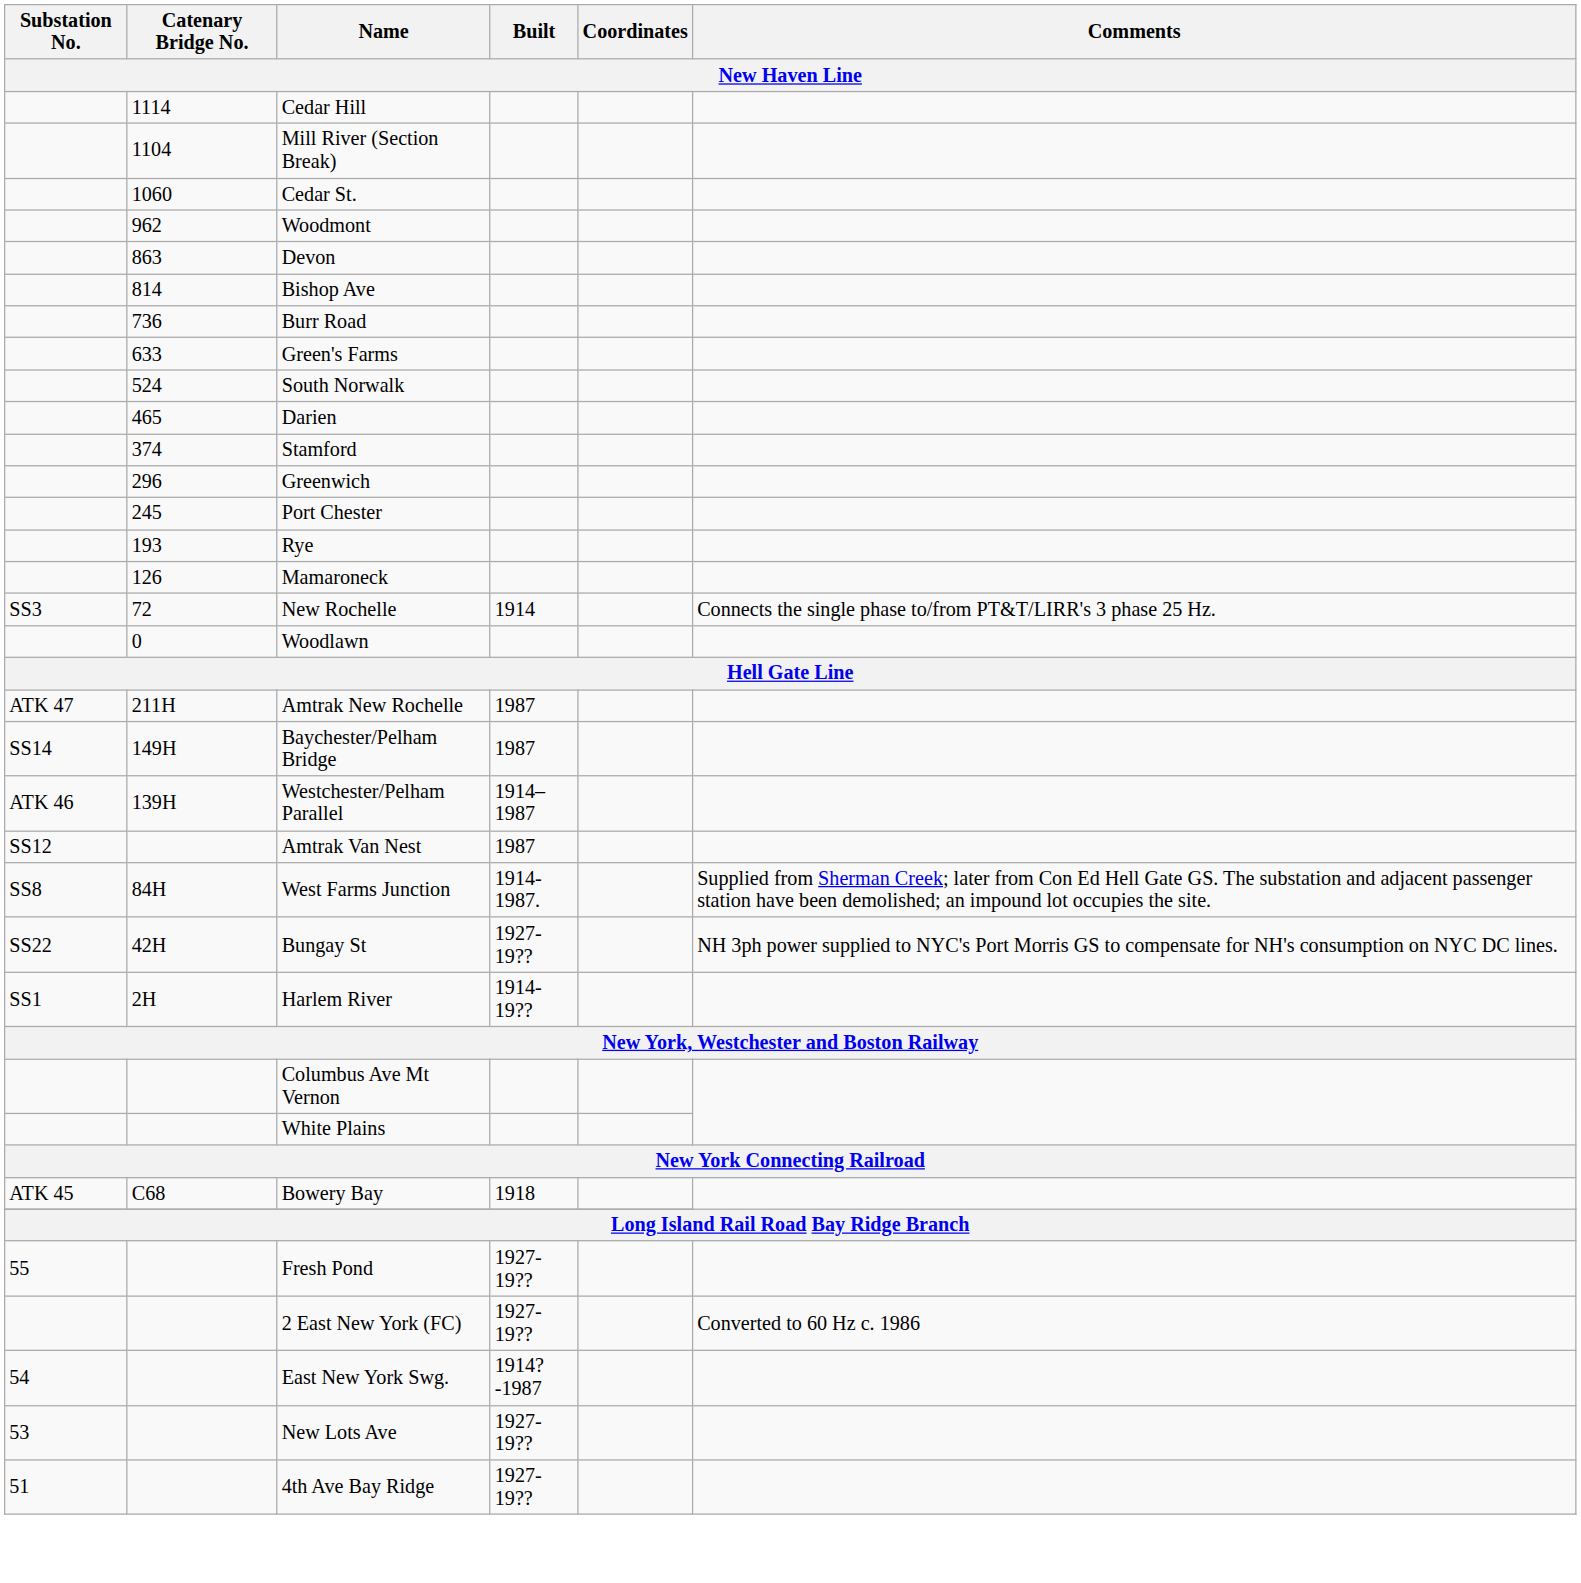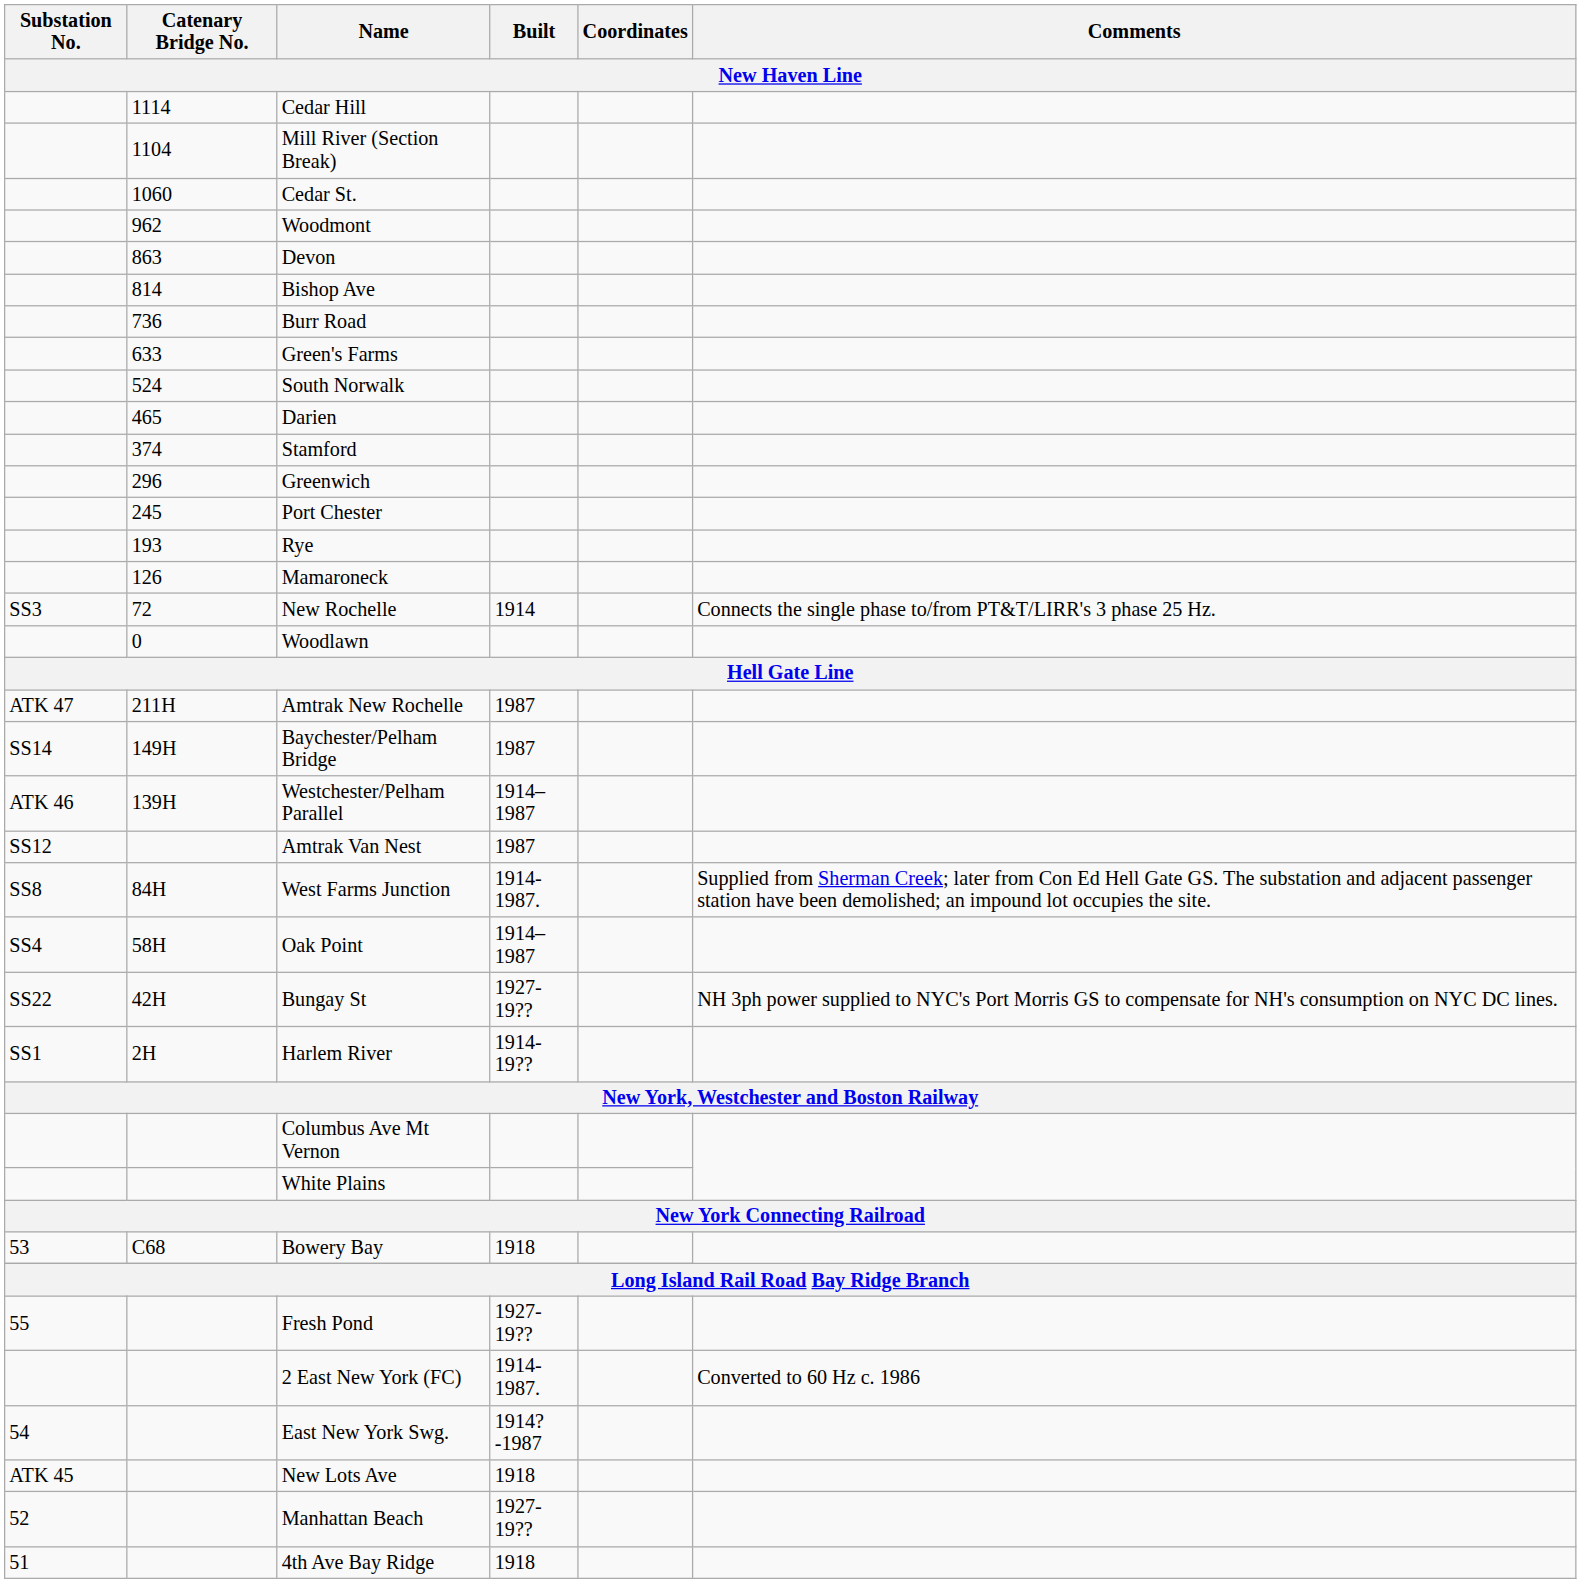 <table class="wikitable sortable">
 <tr>
 <th>Substation No.</th>
 <th>Catenary Bridge No.</th>
 <th>Name</th>
 <th>Built</th>
 <th>Coordinates</th>
 <th>Comments</th>
 </tr>
 <tr>
 <th colspan=6><a href='#'>New Haven Line</a></th>
 </tr>
 <tr>
 <td></td>
 <td>1114</td>
 <td>Cedar Hill</td>
 <td></td>
 <td></td>
 <td></td>
 </tr>
 <tr>
 <td></td>
 <td>1104</td>
 <td>Mill River (Section Break)</td>
 <td></td>
 <td></td>
 <td></td>
 </tr>
 <tr>
 <td></td>
 <td>1060</td>
 <td>Cedar St.</td>
 <td></td>
 <td></td>
 <td></td>
 </tr>
 <tr>
 <td></td>
 <td>962</td>
 <td>Woodmont</td>
 <td></td>
 <td></td>
 <td></td>
 </tr>
 <tr>
 <td></td>
 <td>863</td>
 <td>Devon</td>
 <td></td>
 <td></td>
 <td></td>
 </tr>
 <tr>
 <td></td>
 <td>814</td>
 <td>Bishop Ave</td>
 <td></td>
 <td></td>
 <td></td>
 </tr>
 <tr>
 <td></td>
 <td>736</td>
 <td>Burr Road</td>
 <td></td>
 <td></td>
 <td></td>
 </tr>
 <tr>
 <td></td>
 <td>633</td>
 <td>Green's Farms</td>
 <td></td>
 <td></td>
 <td></td>
 </tr>
 <tr>
 <td></td>
 <td>524</td>
 <td>South Norwalk</td>
 <td></td>
 <td></td>
 <td></td>
 </tr>
 <tr>
 <td></td>
 <td>465</td>
 <td>Darien</td>
 <td></td>
 <td></td>
 <td></td>
 </tr>
 <tr>
 <td></td>
 <td>374</td>
 <td>Stamford</td>
 <td></td>
 <td></td>
 <td></td>
 </tr>
 <tr>
 <td></td>
 <td>296</td>
 <td>Greenwich</td>
 <td></td>
 <td></td>
 <td></td>
 </tr>
 <tr>
 <td></td>
 <td>245</td>
 <td>Port Chester</td>
 <td></td>
 <td></td>
 <td></td>
 </tr>
 <tr>
 <td></td>
 <td>193</td>
 <td>Rye</td>
 <td></td>
 <td></td>
 <td></td>
 </tr>
 <tr>
 <td></td>
 <td>126</td>
 <td>Mamaroneck</td>
 <td></td>
 <td></td>
 <td></td>
 </tr>
 <tr>
 <td>SS3</td>
 <td>72</td>
 <td>New Rochelle</td>
 <td>1914</td>
 <td></td>
 <td>Connects the single phase to/from PT&T/LIRR's 3 phase 25 Hz.</td>
 </tr>
 <tr>
 <td></td>
 <td>0</td>
 <td>Woodlawn</td>
 <td></td>
 <td></td>
 <td></td>
 </tr>
 <tr>
 <th colspan=6><a href='#'>Hell Gate Line</a></th>
 </tr>
 <tr>
 <td>ATK 47</td>
 <td>211H</td>
 <td>Amtrak New Rochelle</td>
 <td>1987</td>
 <td></td>
 <td></td>
 </tr>
 <tr>
 <td>SS14</td>
 <td>149H</td>
 <td>Baychester/Pelham Bridge</td>
 <td>1987</td>
 <td></td>
 <td></td>
 </tr>
 <tr>
 <td>ATK 46</td>
 <td>139H</td>
 <td>Westchester/Pelham Parallel</td>
 <td>1914–1987</td>
 <td></td>
 <td></td>
 </tr>
 <tr>
 <td>SS12</td>
 <td></td>
 <td>Amtrak Van Nest</td>
 <td>1987</td>
 <td></td>
 <td></td>
 </tr>
 <tr>
 <td>SS8</td>
 <td>84H</td>
 <td>West Farms Junction</td>
 <td>1914-1987.</td>
 <td></td>
 <td>Supplied from <a href='#'>Sherman Creek</a>; later from Con Ed Hell Gate GS. The substation and adjacent passenger station have been demolished; an impound lot occupies the site.</td>
 </tr>
 <tr>
+<td>SS4</td>
+<td>58H</td>
+<td>Oak Point</td>
+<td>1914–1987</td>
+<td></td>
+<td></td>
+</tr>
+<tr>
 <td>SS22</td>
 <td>42H</td>
 <td>Bungay St</td>
 <td>1927-19??</td>
 <td></td>
 <td>NH 3ph power supplied to NYC's Port Morris GS to compensate for NH's consumption on NYC DC lines.</td>
 </tr>
 <tr>
 <td>SS1</td>
 <td>2H</td>
 <td>Harlem River</td>
 <td>1914-19??</td>
 <td></td>
 <td></td>
 </tr>
 <tr>
 <th colspan=6><a href='#'>New York, Westchester and Boston Railway</a></th>
 </tr>
 <tr>
 <td></td>
 <td></td>
 <td>Columbus Ave Mt Vernon</td>
 <td></td>
 <td></td>
 </tr>
 <tr>
 <td></td>
 <td></td>
 <td>White Plains</td>
 <td></td>
 <td></td>
 </tr>
 <tr>
 <th colspan=6><a href='#'>New York Connecting Railroad</a></th>
 </tr>
 <tr>
-<td>ATK 45</td>
+<td>53</td>
 <td>C68</td>
 <td>Bowery Bay</td>
 <td>1918</td>
 <td></td>
 </tr>
 <tr ||Converted to 60>
 </tr>
 <tr>
 <th colspan=6><a href='#'>Long Island Rail Road</a> <a href='#'>Bay Ridge Branch</a></th>
 </tr>
 <tr>
 <td>55</td>
 <td></td>
 <td>Fresh Pond</td>
 <td>1927-19??</td>
 <td></td>
 <td></td>
 </tr>
 <tr>
 <td></td>
 <td></td>
 <td>2 East New York (FC)</td>
-<td>1927-19??</td>
+<td>1914-1987.</td>
 <td></td>
 <td>Converted to 60 Hz c. 1986</td>
 </tr>
 <tr>
 <td>54</td>
 <td></td>
 <td>East New York Swg.</td>
 <td>1914?-1987</td>
 <td></td>
 <td></td>
 </tr>
 <tr>
-<td>53</td>
+<td>ATK 45</td>
 <td></td>
 <td>New Lots Ave</td>
+<td>1918</td>
+<td></td>
+<td></td>
+</tr>
+<tr>
+<td>52</td>
+<td></td>
+<td>Manhattan Beach</td>
 <td>1927-19??</td>
 <td></td>
 <td></td>
 </tr>
 <tr>
 <td>51</td>
 <td></td>
 <td>4th Ave Bay Ridge</td>
-<td>1927-19??</td>
+<td>1918</td>
 <td></td>
 <td></td>
 </tr>
 </table>
